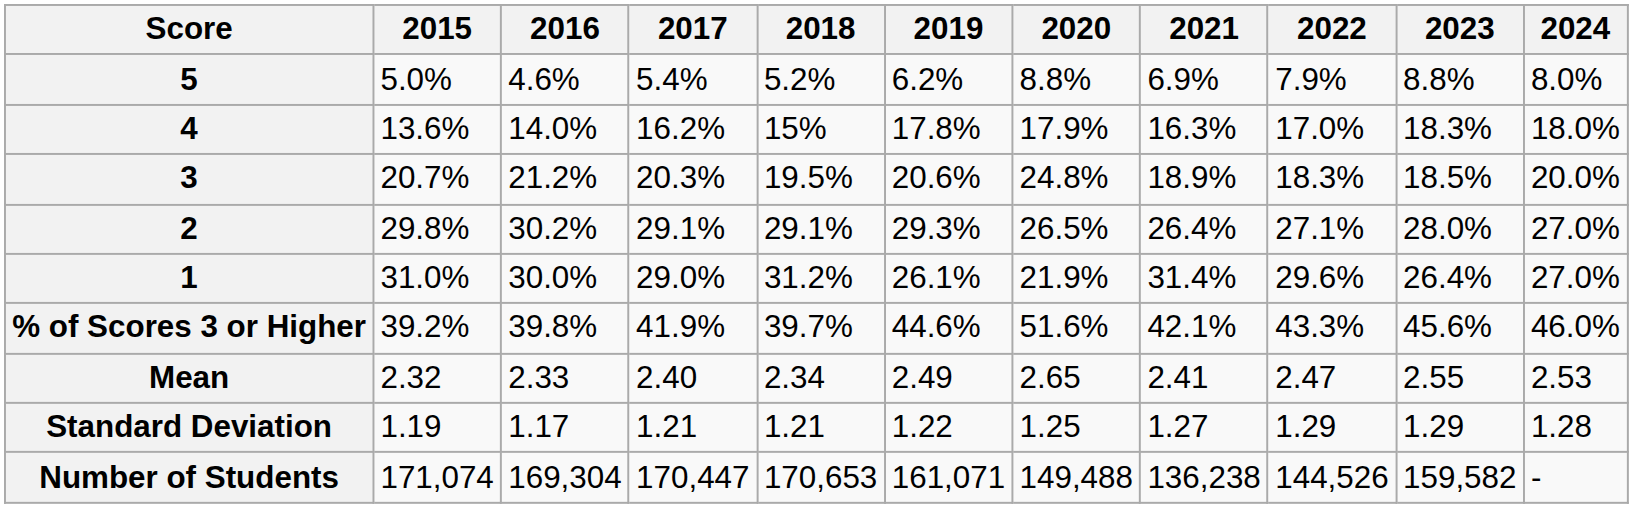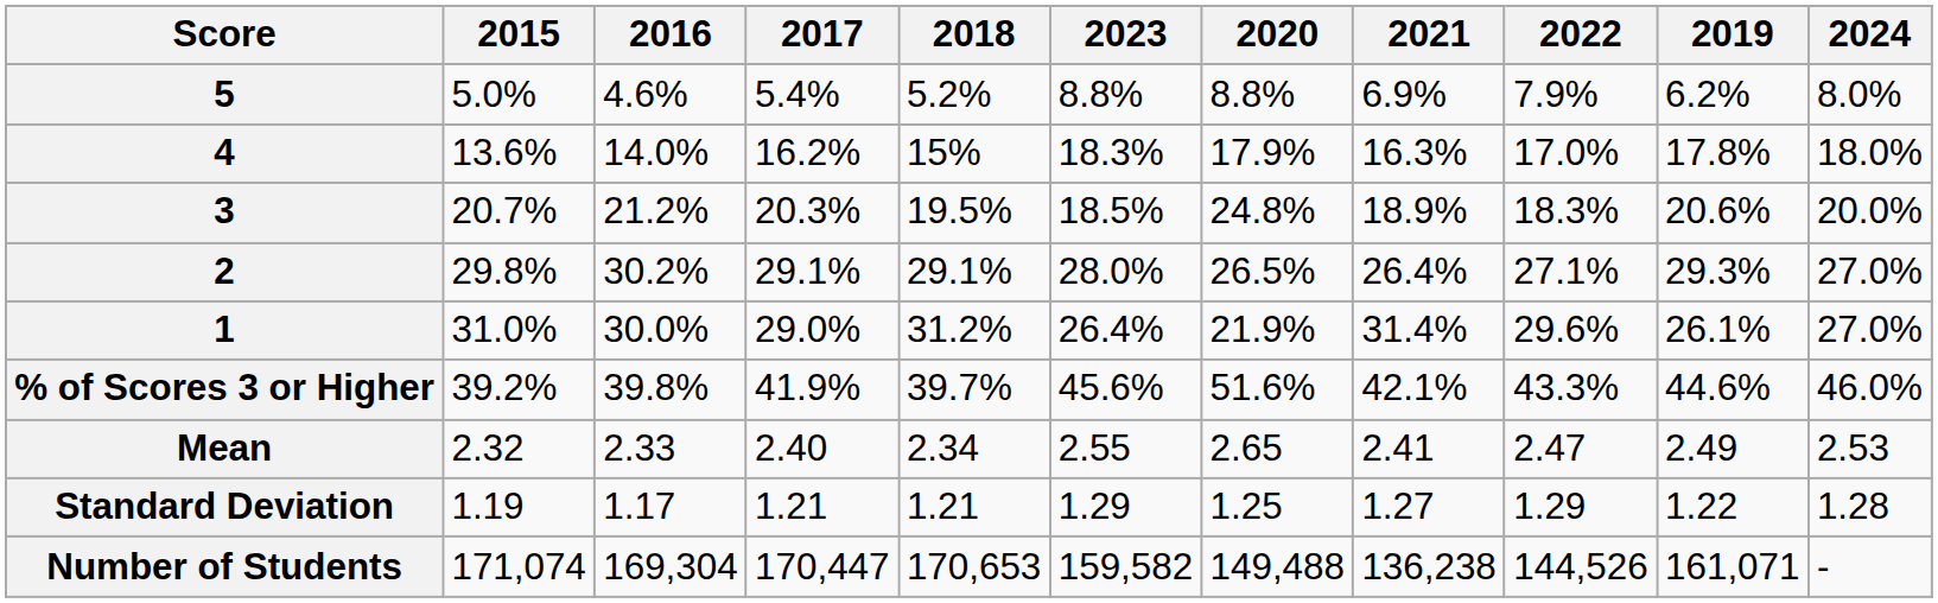 <table class="wikitable">
 <tr>
 <th>Score</th>
 <th>2015</th>
 <th>2016</th>
 <th>2017</th>
 <th>2018</th>
-<th>2019</th>
+<th>2023</th>
 <th>2020</th>
 <th>2021</th>
 <th>2022</th>
-<th>2023</th>
+<th>2019</th>
 <th>2024</th>
 </tr>
 <tr>
 <th><strong>5</strong></th>
 <td>5.0%</td>
 <td>4.6%</td>
 <td>5.4%</td>
 <td>5.2%</td>
-<td>6.2%</td>
+<td>8.8%</td>
 <td>8.8%</td>
 <td>6.9%</td>
 <td>7.9%</td>
-<td>8.8%</td>
+<td>6.2%</td>
 <td>8.0%</td>
 </tr>
 <tr>
 <th><strong>4</strong></th>
 <td>13.6%</td>
 <td>14.0%</td>
 <td>16.2%</td>
 <td>15%</td>
-<td>17.8%</td>
+<td>18.3%</td>
 <td>17.9%</td>
 <td>16.3%</td>
 <td>17.0%</td>
-<td>18.3%</td>
+<td>17.8%</td>
 <td>18.0%</td>
 </tr>
 <tr>
 <th><strong>3</strong></th>
 <td>20.7%</td>
 <td>21.2%</td>
 <td>20.3%</td>
 <td>19.5%</td>
-<td>20.6%</td>
+<td>18.5%</td>
 <td>24.8%</td>
 <td>18.9%</td>
 <td>18.3%</td>
-<td>18.5%</td>
+<td>20.6%</td>
 <td>20.0%</td>
 </tr>
 <tr>
 <th><strong>2</strong></th>
 <td>29.8%</td>
 <td>30.2%</td>
 <td>29.1%</td>
 <td>29.1%</td>
-<td>29.3%</td>
+<td>28.0%</td>
 <td>26.5%</td>
 <td>26.4%</td>
 <td>27.1%</td>
-<td>28.0%</td>
+<td>29.3%</td>
 <td>27.0%</td>
 </tr>
 <tr>
 <th><strong>1</strong></th>
 <td>31.0%</td>
 <td>30.0%</td>
 <td>29.0%</td>
 <td>31.2%</td>
-<td>26.1%</td>
+<td>26.4%</td>
 <td>21.9%</td>
 <td>31.4%</td>
 <td>29.6%</td>
-<td>26.4%</td>
+<td>26.1%</td>
 <td>27.0%</td>
 </tr>
 <tr>
 <th><strong>% of Scores 3 or Higher</strong></th>
 <td>39.2%</td>
 <td>39.8%</td>
 <td>41.9%</td>
 <td>39.7%</td>
-<td>44.6%</td>
+<td>45.6%</td>
 <td>51.6%</td>
 <td>42.1%</td>
 <td>43.3%</td>
-<td>45.6%</td>
+<td>44.6%</td>
 <td>46.0%</td>
 </tr>
 <tr>
 <th><strong>Mean</strong></th>
 <td>2.32</td>
 <td>2.33</td>
 <td>2.40</td>
 <td>2.34</td>
-<td>2.49</td>
+<td>2.55</td>
 <td>2.65</td>
 <td>2.41</td>
 <td>2.47</td>
-<td>2.55</td>
+<td>2.49</td>
 <td>2.53</td>
 </tr>
 <tr>
 <th><strong>Standard Deviation</strong></th>
 <td>1.19</td>
 <td>1.17</td>
 <td>1.21</td>
 <td>1.21</td>
-<td>1.22</td>
+<td>1.29</td>
 <td>1.25</td>
 <td>1.27</td>
 <td>1.29</td>
-<td>1.29</td>
+<td>1.22</td>
 <td>1.28</td>
 </tr>
 <tr>
 <th><strong>Number of Students</strong></th>
 <td>171,074</td>
 <td>169,304</td>
 <td>170,447</td>
 <td>170,653</td>
-<td>161,071</td>
+<td>159,582</td>
 <td>149,488</td>
 <td>136,238</td>
 <td>144,526</td>
-<td>159,582</td>
+<td>161,071</td>
 <td>-</td>
 </tr>
 </table>
